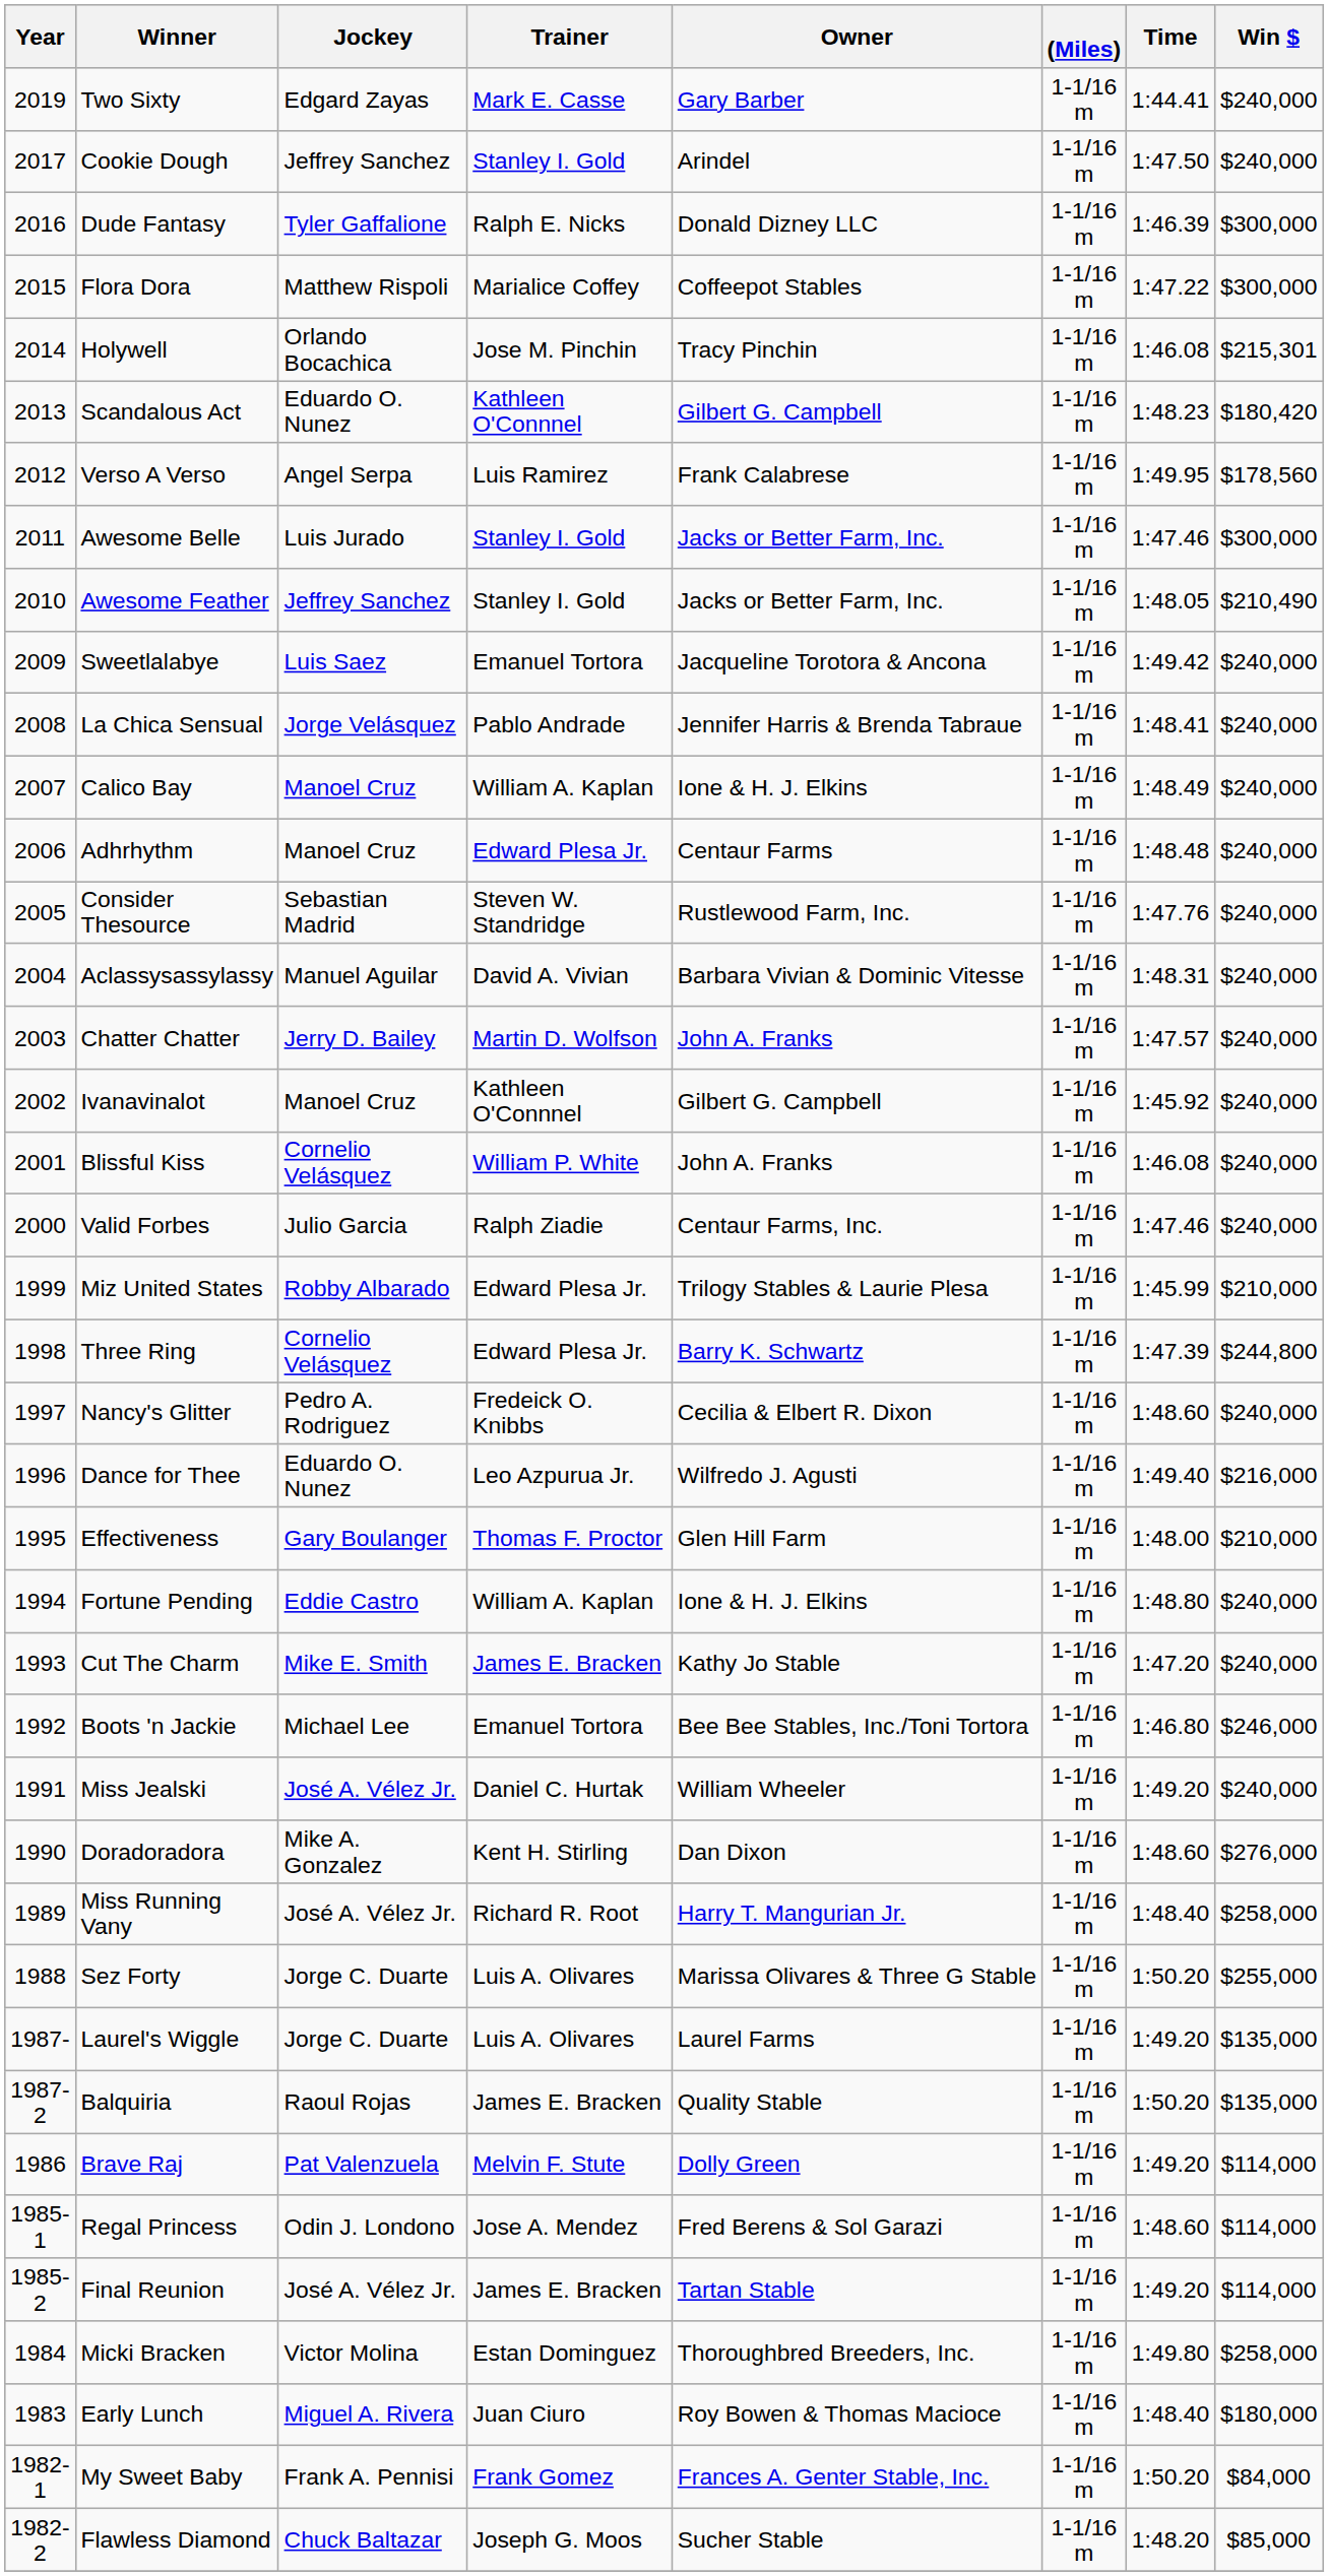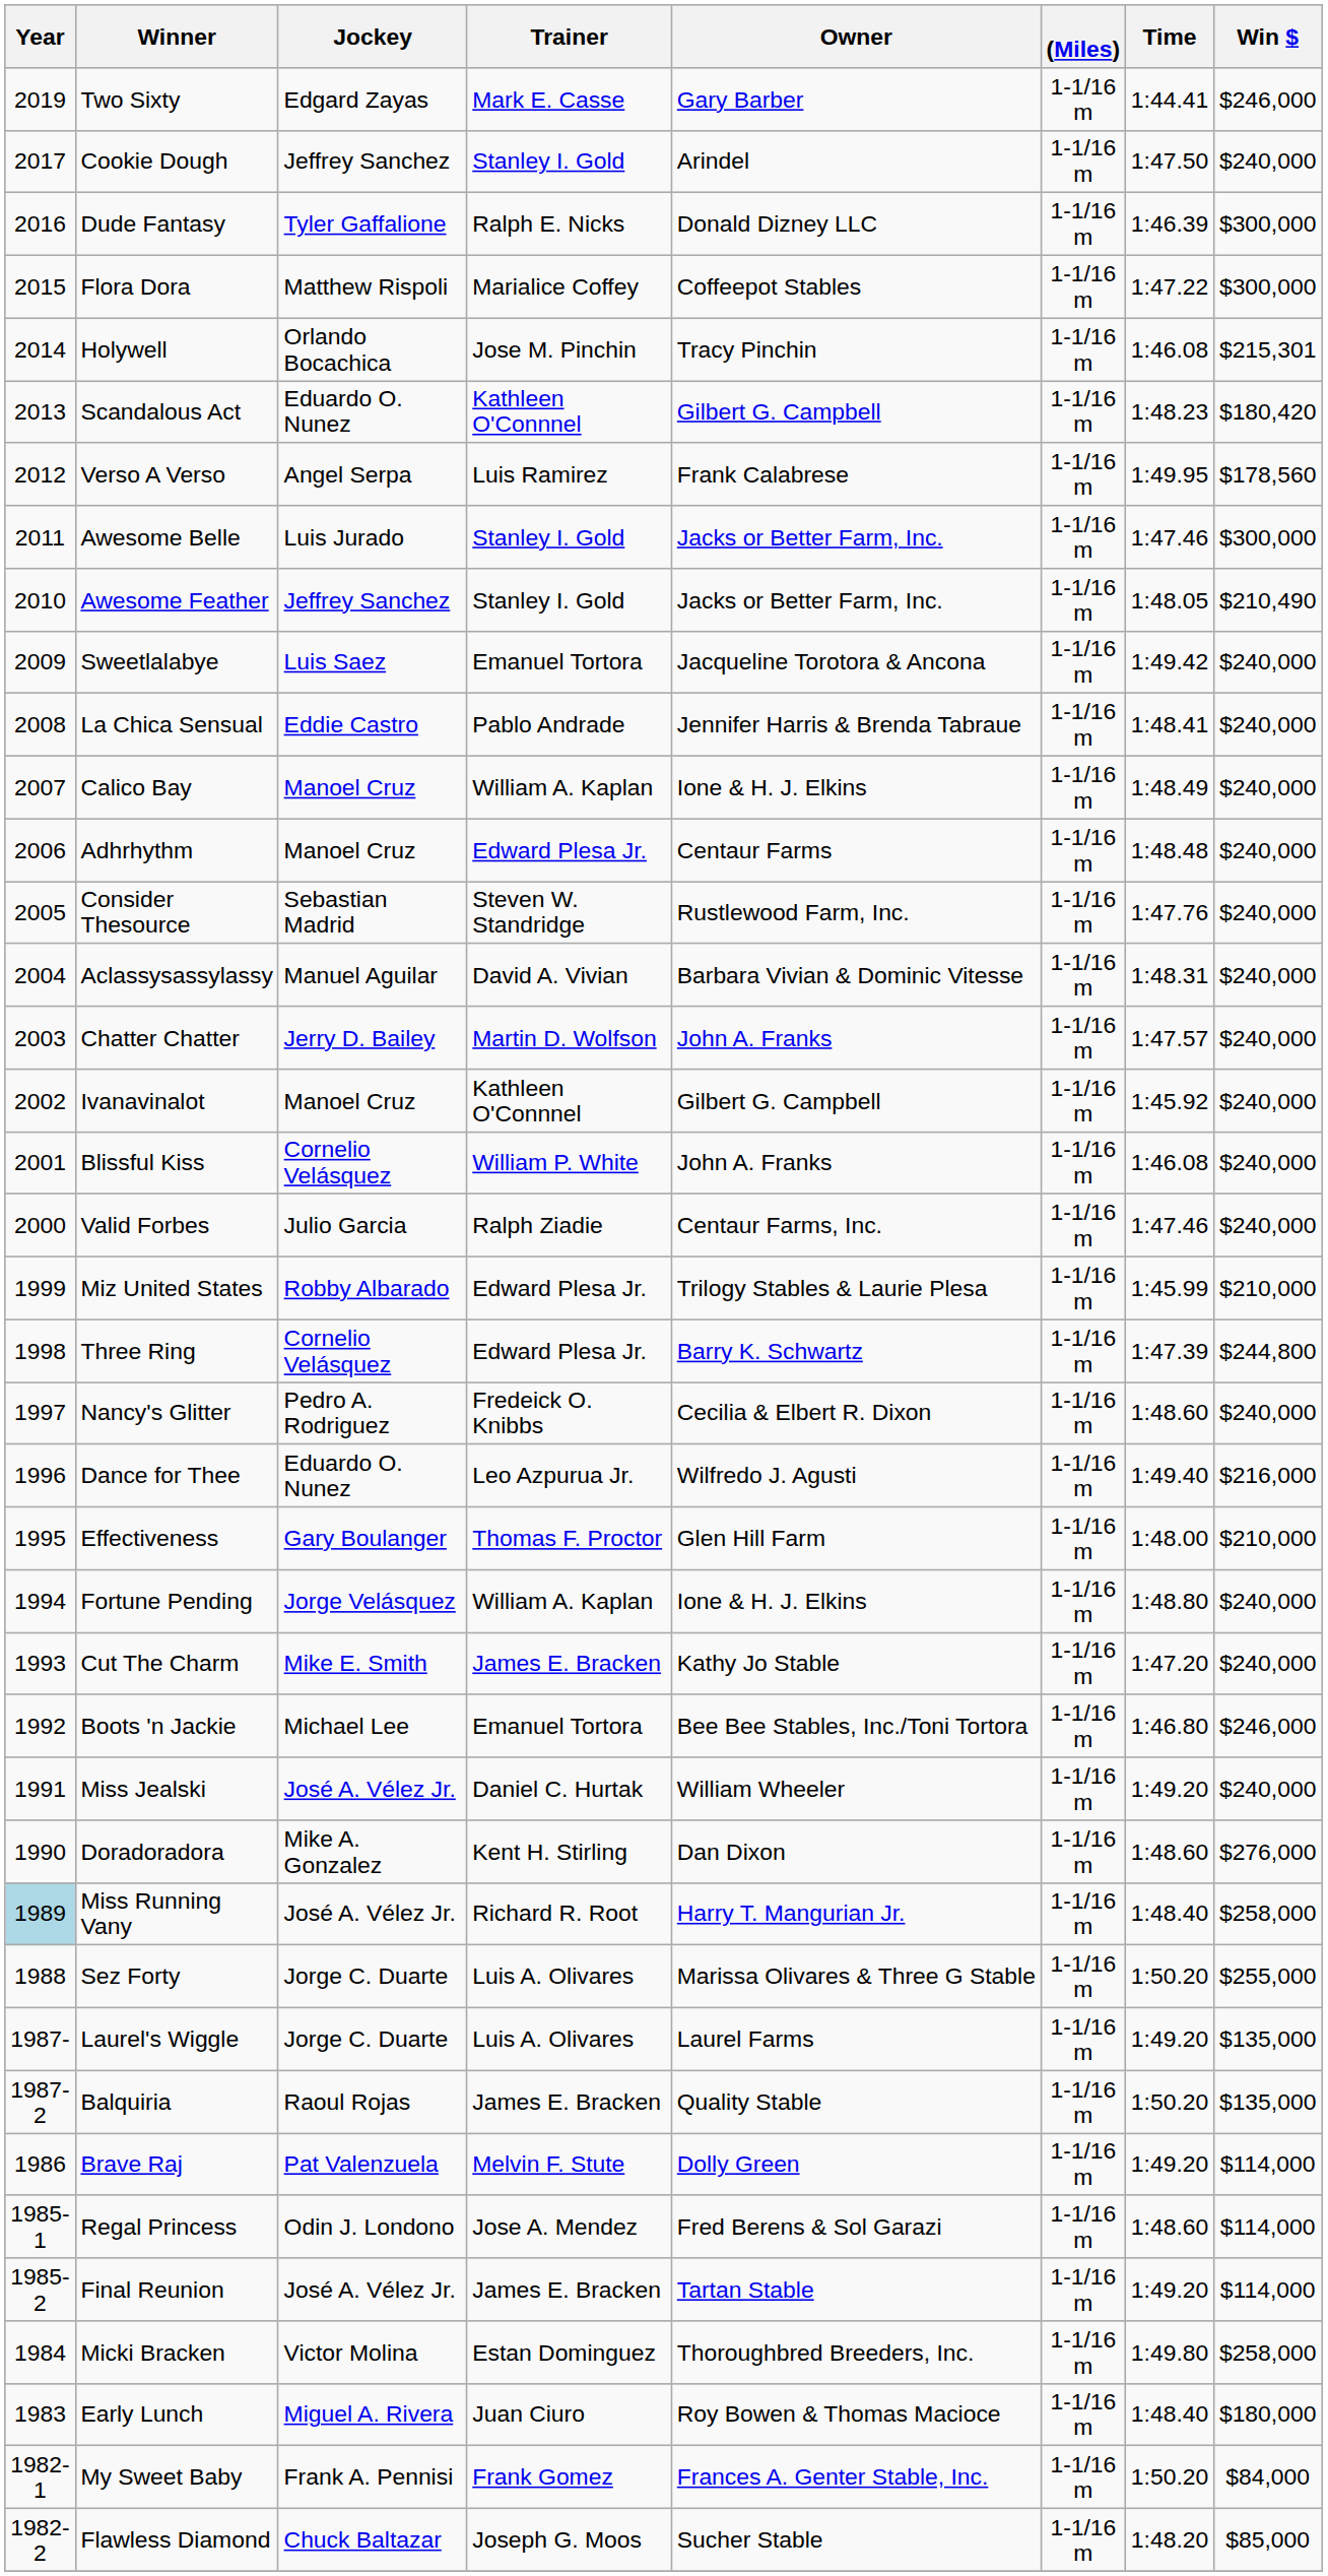 <table class="wikitable sortable" style="font-size:90%">
 <tr>
 <th style="width:30px">Year</th>
 <th style="width:110px">Winner</th>
 <th style="width:110px">Jockey</th>
 <th style="width:120px">Trainer</th>
 <th>Owner<br></th>
 <th style="width:35px"><br> <span>(<a href='#'>Miles</a>)</span></th>
 <th style="width:25px">Time</th>
 <th style="width:30px">Win <a href='#'>$</a></th>
 </tr>
 <tr>
 <td align=center>2019</td>
 <td>Two Sixty</td>
 <td>Edgard Zayas</td>
 <td><a href='#'>Mark E. Casse</a></td>
 <td><a href='#'>Gary Barber</a></td>
 <td align=center>1-1/16 m</td>
 <td align=center>1:44.41</td>
-<td align=center>$240,000</td>
+<td align=center>$246,000</td>
 </tr>
 <tr>
 <td align=center>2017</td>
 <td>Cookie Dough</td>
 <td>Jeffrey Sanchez</td>
 <td><a href='#'>Stanley I. Gold</a></td>
 <td>Arindel</td>
 <td align=center>1-1/16 m</td>
 <td align=center>1:47.50</td>
 <td align=center>$240,000</td>
 </tr>
 <tr>
 <td align=center>2016</td>
 <td>Dude Fantasy</td>
 <td><a href='#'>Tyler Gaffalione</a></td>
 <td>Ralph E. Nicks</td>
 <td>Donald Dizney LLC</td>
 <td align=center>1-1/16 m</td>
 <td align=center>1:46.39</td>
 <td align=center>$300,000</td>
 </tr>
 <tr>
 <td align=center>2015</td>
 <td>Flora Dora</td>
 <td>Matthew Rispoli</td>
 <td>Marialice Coffey</td>
 <td>Coffeepot Stables</td>
 <td align=center>1-1/16 m</td>
 <td align=center>1:47.22</td>
 <td align=center>$300,000</td>
 </tr>
 <tr>
 <td align=center>2014</td>
 <td>Holywell</td>
 <td>Orlando Bocachica</td>
 <td>Jose M. Pinchin</td>
 <td>Tracy Pinchin</td>
 <td align=center>1-1/16 m</td>
 <td align=center>1:46.08</td>
 <td align=center>$215,301</td>
 </tr>
 <tr>
 <td align=center>2013</td>
 <td>Scandalous Act</td>
 <td>Eduardo O. Nunez</td>
 <td><a href='#'>Kathleen O'Connnel</a></td>
 <td><a href='#'>Gilbert G. Campbell</a></td>
 <td align=center>1-1/16 m</td>
 <td align=center>1:48.23</td>
 <td align=center>$180,420</td>
 </tr>
 <tr>
 <td align=center>2012</td>
 <td>Verso A Verso</td>
 <td>Angel Serpa</td>
 <td>Luis Ramirez</td>
 <td>Frank Calabrese</td>
 <td align=center>1-1/16 m</td>
 <td align=center>1:49.95</td>
 <td align=center>$178,560</td>
 </tr>
 <tr>
 <td align=center>2011</td>
 <td>Awesome Belle</td>
 <td>Luis Jurado</td>
 <td><a href='#'>Stanley I. Gold</a></td>
 <td><a href='#'>Jacks or Better Farm, Inc.</a></td>
 <td align=center>1-1/16 m</td>
 <td align=center>1:47.46</td>
 <td align=center>$300,000</td>
 </tr>
 <tr>
 <td align=center>2010</td>
 <td><a href='#'>Awesome Feather</a></td>
 <td><a href='#'>Jeffrey Sanchez</a></td>
 <td>Stanley I. Gold</td>
 <td>Jacks or Better Farm, Inc.</td>
 <td align=center>1-1/16 m</td>
 <td align=center>1:48.05</td>
 <td align=center>$210,490</td>
 </tr>
 <tr>
 <td align=center>2009</td>
 <td>Sweetlalabye</td>
 <td><a href='#'>Luis Saez</a></td>
 <td>Emanuel Tortora</td>
 <td>Jacqueline Torotora & Ancona</td>
 <td align=center>1-1/16 m</td>
 <td align=center>1:49.42</td>
 <td align=center>$240,000</td>
 </tr>
 <tr>
 <td align=center>2008</td>
 <td>La Chica Sensual</td>
-<td><a href='#'>Jorge Velásquez</a></td>
+<td><a href='#'>Eddie Castro</a></td>
 <td>Pablo Andrade</td>
 <td>Jennifer Harris & Brenda Tabraue</td>
 <td align=center>1-1/16 m</td>
 <td align=center>1:48.41</td>
 <td align=center>$240,000</td>
 </tr>
 <tr>
 <td align=center>2007</td>
 <td>Calico Bay</td>
 <td><a href='#'>Manoel Cruz</a></td>
 <td>William A. Kaplan</td>
 <td>Ione & H. J. Elkins</td>
 <td align=center>1-1/16 m</td>
 <td align=center>1:48.49</td>
 <td align=center>$240,000</td>
 </tr>
 <tr>
 <td align=center>2006</td>
 <td>Adhrhythm</td>
 <td>Manoel Cruz</td>
 <td><a href='#'>Edward Plesa Jr.</a></td>
 <td>Centaur Farms</td>
 <td align=center>1-1/16 m</td>
 <td align=center>1:48.48</td>
 <td align=center>$240,000</td>
 </tr>
 <tr>
 <td align=center>2005</td>
 <td>Consider Thesource</td>
 <td>Sebastian Madrid</td>
 <td>Steven W. Standridge</td>
 <td>Rustlewood Farm, Inc.</td>
 <td align=center>1-1/16 m</td>
 <td align=center>1:47.76</td>
 <td align=center>$240,000</td>
 </tr>
 <tr>
 <td align=center>2004</td>
 <td>Aclassysassylassy</td>
 <td>Manuel Aguilar</td>
 <td>David A. Vivian</td>
 <td>Barbara Vivian & Dominic Vitesse</td>
 <td align=center>1-1/16 m</td>
 <td align=center>1:48.31</td>
 <td align=center>$240,000</td>
 </tr>
 <tr>
 <td align=center>2003</td>
 <td>Chatter Chatter</td>
 <td><a href='#'>Jerry D. Bailey</a></td>
 <td><a href='#'>Martin D. Wolfson</a></td>
 <td><a href='#'>John A. Franks</a></td>
 <td align=center>1-1/16 m</td>
 <td align=center>1:47.57</td>
 <td align=center>$240,000</td>
 </tr>
 <tr>
 <td align=center>2002</td>
 <td>Ivanavinalot</td>
 <td>Manoel Cruz</td>
 <td>Kathleen O'Connnel</td>
 <td>Gilbert G. Campbell</td>
 <td align=center>1-1/16 m</td>
 <td align=center>1:45.92</td>
 <td align=center>$240,000</td>
 </tr>
 <tr>
 <td align=center>2001</td>
 <td>Blissful Kiss</td>
 <td><a href='#'>Cornelio Velásquez</a></td>
 <td><a href='#'>William P. White</a></td>
 <td>John A. Franks</td>
 <td align=center>1-1/16 m</td>
 <td align=center>1:46.08</td>
 <td align=center>$240,000</td>
 </tr>
 <tr>
 <td align=center>2000</td>
 <td>Valid Forbes</td>
 <td>Julio Garcia</td>
 <td>Ralph Ziadie</td>
 <td>Centaur Farms, Inc.</td>
 <td align=center>1-1/16 m</td>
 <td align=center>1:47.46</td>
 <td align=center>$240,000</td>
 </tr>
 <tr>
 <td align=center>1999</td>
 <td>Miz United States</td>
 <td><a href='#'>Robby Albarado</a></td>
 <td>Edward Plesa Jr.</td>
 <td>Trilogy Stables & Laurie Plesa</td>
 <td align=center>1-1/16 m</td>
 <td align=center>1:45.99</td>
 <td align=center>$210,000</td>
 </tr>
 <tr>
 <td align=center>1998</td>
 <td>Three Ring</td>
 <td><a href='#'>Cornelio Velásquez</a></td>
 <td>Edward Plesa Jr.</td>
 <td><a href='#'>Barry K. Schwartz</a></td>
 <td align=center>1-1/16 m</td>
 <td align=center>1:47.39</td>
 <td align=center>$244,800</td>
 </tr>
 <tr>
 <td align=center>1997</td>
 <td>Nancy's Glitter</td>
 <td>Pedro A. Rodriguez</td>
 <td>Fredeick O. Knibbs</td>
 <td>Cecilia & Elbert R. Dixon</td>
 <td align=center>1-1/16 m</td>
 <td align=center>1:48.60</td>
 <td align=center>$240,000</td>
 </tr>
 <tr>
 <td align=center>1996</td>
 <td>Dance for Thee</td>
 <td>Eduardo O. Nunez</td>
 <td>Leo Azpurua Jr.</td>
 <td>Wilfredo J. Agusti</td>
 <td align=center>1-1/16 m</td>
 <td align=center>1:49.40</td>
 <td align=center>$216,000</td>
 </tr>
 <tr>
 <td align=center>1995</td>
 <td>Effectiveness</td>
 <td><a href='#'>Gary Boulanger</a></td>
 <td><a href='#'>Thomas F. Proctor</a></td>
 <td>Glen Hill Farm</td>
 <td align=center>1-1/16 m</td>
 <td align=center>1:48.00</td>
 <td align=center>$210,000</td>
 </tr>
 <tr>
 <td align=center>1994</td>
 <td>Fortune Pending</td>
-<td><a href='#'>Eddie Castro</a></td>
+<td><a href='#'>Jorge Velásquez</a></td>
 <td>William A. Kaplan</td>
 <td>Ione & H. J. Elkins</td>
 <td align=center>1-1/16 m</td>
 <td align=center>1:48.80</td>
 <td align=center>$240,000</td>
 </tr>
 <tr>
 <td align=center>1993</td>
 <td>Cut The Charm</td>
 <td><a href='#'>Mike E. Smith</a></td>
 <td><a href='#'>James E. Bracken</a></td>
 <td>Kathy Jo Stable</td>
 <td align=center>1-1/16 m</td>
 <td align=center>1:47.20</td>
 <td align=center>$240,000</td>
 </tr>
 <tr>
 <td align=center>1992</td>
 <td>Boots 'n Jackie</td>
 <td>Michael Lee</td>
 <td>Emanuel Tortora</td>
 <td>Bee Bee Stables, Inc./Toni Tortora</td>
 <td align=center>1-1/16 m</td>
 <td align=center>1:46.80</td>
 <td align=center>$246,000</td>
 </tr>
 <tr>
 <td align=center>1991</td>
 <td>Miss Jealski</td>
 <td><a href='#'>José A. Vélez Jr.</a></td>
 <td>Daniel C. Hurtak</td>
 <td>William Wheeler</td>
 <td align=center>1-1/16 m</td>
 <td align=center>1:49.20</td>
 <td align=center>$240,000</td>
 </tr>
 <tr>
 <td align=center>1990</td>
 <td>Doradoradora</td>
 <td>Mike A. Gonzalez</td>
 <td>Kent H. Stirling</td>
 <td>Dan Dixon</td>
 <td align=center>1-1/16 m</td>
 <td align=center>1:48.60</td>
 <td align=center>$276,000</td>
 </tr>
 <tr>
-<td align=center>1989</td>
+<td align=center style="background: lightblue;">1989</td>
 <td>Miss Running Vany</td>
 <td>José A. Vélez Jr.</td>
 <td>Richard R. Root</td>
 <td><a href='#'>Harry T. Mangurian Jr.</a></td>
 <td align=center>1-1/16 m</td>
 <td align=center>1:48.40</td>
 <td align=center>$258,000</td>
 </tr>
 <tr>
 <td align=center>1988</td>
 <td>Sez Forty</td>
 <td>Jorge C. Duarte</td>
 <td>Luis A. Olivares</td>
 <td>Marissa Olivares & Three G Stable</td>
 <td align=center>1-1/16 m</td>
 <td align=center>1:50.20</td>
 <td align=center>$255,000</td>
 </tr>
 <tr>
 <td align=center>1987-</td>
 <td>Laurel's Wiggle</td>
 <td>Jorge C. Duarte</td>
 <td>Luis A. Olivares</td>
 <td>Laurel Farms</td>
 <td align=center>1-1/16 m</td>
 <td align=center>1:49.20</td>
 <td align=center>$135,000</td>
 </tr>
 <tr>
 <td align=center>1987-2</td>
 <td>Balquiria</td>
 <td>Raoul Rojas</td>
 <td>James E. Bracken</td>
 <td>Quality Stable</td>
 <td align=center>1-1/16 m</td>
 <td align=center>1:50.20</td>
 <td align=center>$135,000</td>
 </tr>
 <tr>
 <td align=center>1986</td>
 <td><a href='#'>Brave Raj</a></td>
 <td><a href='#'>Pat Valenzuela</a></td>
 <td><a href='#'>Melvin F. Stute</a></td>
 <td><a href='#'>Dolly Green</a></td>
 <td align=center>1-1/16 m</td>
 <td align=center>1:49.20</td>
 <td align=center>$114,000</td>
 </tr>
 <tr>
 <td align=center>1985-1</td>
 <td>Regal Princess</td>
 <td>Odin J. Londono</td>
 <td>Jose A. Mendez</td>
 <td>Fred Berens & Sol Garazi</td>
 <td align=center>1-1/16 m</td>
 <td align=center>1:48.60</td>
 <td align=center>$114,000</td>
 </tr>
 <tr>
 <td align=center>1985-2</td>
 <td>Final Reunion</td>
 <td>José A. Vélez Jr.</td>
 <td>James E. Bracken</td>
 <td><a href='#'>Tartan Stable</a></td>
 <td align=center>1-1/16 m</td>
 <td align=center>1:49.20</td>
 <td align=center>$114,000</td>
 </tr>
 <tr>
 <td align=center>1984</td>
 <td>Micki Bracken</td>
 <td>Victor Molina</td>
 <td>Estan Dominguez</td>
 <td>Thoroughbred Breeders, Inc.</td>
 <td align=center>1-1/16 m</td>
 <td align=center>1:49.80</td>
 <td align=center>$258,000</td>
 </tr>
 <tr>
 <td align=center>1983</td>
 <td>Early Lunch</td>
 <td><a href='#'>Miguel A. Rivera</a></td>
 <td>Juan Ciuro</td>
 <td>Roy Bowen & Thomas Macioce</td>
 <td align=center>1-1/16 m</td>
 <td align=center>1:48.40</td>
 <td align=center>$180,000</td>
 </tr>
 <tr>
 <td align=center>1982-1</td>
 <td>My Sweet Baby</td>
 <td>Frank A. Pennisi</td>
 <td><a href='#'>Frank Gomez</a></td>
 <td><a href='#'>Frances A. Genter Stable, Inc.</a></td>
 <td align=center>1-1/16 m</td>
 <td align=center>1:50.20</td>
 <td align=center>$84,000</td>
 </tr>
 <tr>
 <td align=center>1982-2</td>
 <td>Flawless Diamond</td>
 <td><a href='#'>Chuck Baltazar</a></td>
 <td>Joseph G. Moos</td>
 <td>Sucher Stable</td>
 <td align=center>1-1/16 m</td>
 <td align=center>1:48.20</td>
 <td align=center>$85,000</td>
 </tr>
 <tr>
 </tr>
 </table>
